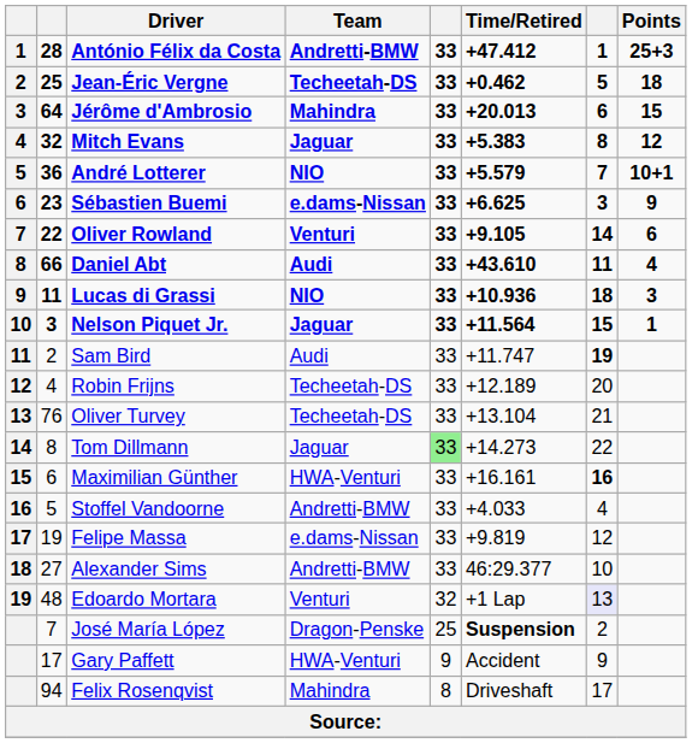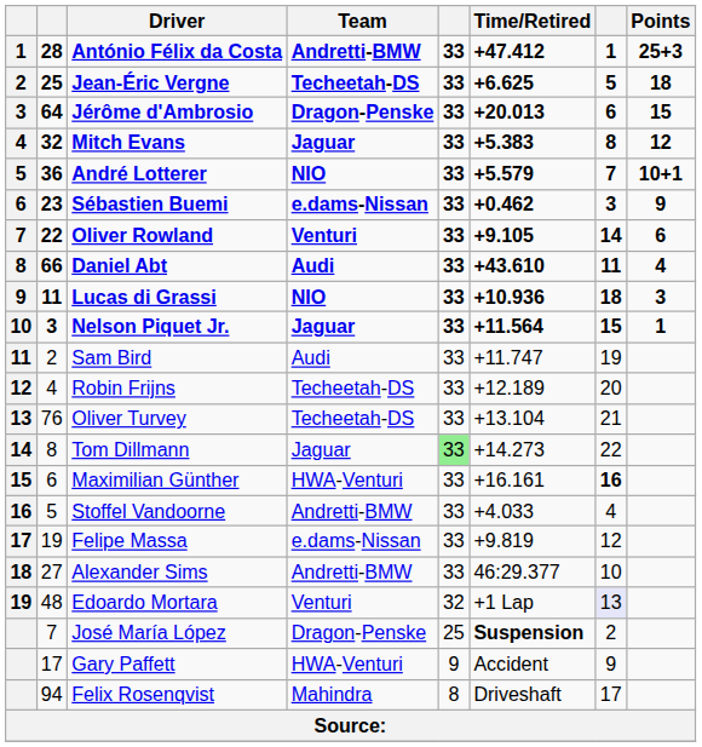 <table class="wikitable sortable" style="font-size: 85%">
 <tr>
 <th scope="col"></th>
 <th scope="col"></th>
 <th scope="col">Driver</th>
 <th scope="col">Team</th>
 <th scope="col"></th>
 <th scope="col" class="unsortable">Time/Retired</th>
 <th scope="col"></th>
 <th scope="col">Points</th>
 </tr>
 <tr style="font-weight:bold">
 <th scope="row">1</th>
 <td align="center">28</td>
 <td data-sort-value="FDC"> <a href='#'>António Félix da Costa</a></td>
 <td><a href='#'>Andretti</a>-<a href='#'>BMW</a></td>
 <td align="center">33</td>
 <td>+47.412</td>
 <td align="center">1</td>
 <td align="center">25+3</td>
 </tr>
 <tr style="font-weight:bold">
 <th scope="row">2</th>
 <td align="center">25</td>
 <td data-sort-value="VER"> <a href='#'>Jean-Éric Vergne</a></td>
 <td><a href='#'>Techeetah</a>-<a href='#'>DS</a></td>
 <td align="center">33</td>
-<td>+0.462</td>
+<td>+6.625</td>
 <td align="center">5</td>
 <td align="center">18</td>
 </tr>
 <tr style="font-weight:bold">
 <th scope="row">3</th>
 <td align="center">64</td>
 <td data-sort-value="DAM"> <a href='#'>Jérôme d'Ambrosio</a></td>
-<td><a href='#'>Mahindra</a></td>
+<td><a href='#'>Dragon</a>-<a href='#'>Penske</a></td>
 <td align="center">33</td>
 <td>+20.013</td>
 <td align="center">6</td>
 <td align="center">15</td>
 </tr>
 <tr style="font-weight:bold">
 <th scope="row">4</th>
 <td align="center">32</td>
 <td data-sort-value="EVA"> <a href='#'>Mitch Evans</a></td>
 <td><a href='#'>Jaguar</a></td>
 <td align="center">33</td>
 <td>+5.383</td>
 <td align="center">8</td>
 <td align="center">12</td>
 </tr>
 <tr style="font-weight:bold">
 <th scope="row">5</th>
 <td align="center">36</td>
 <td data-sort-value="LOT"> <a href='#'>André Lotterer</a></td>
 <td><a href='#'>NIO</a></td>
 <td align="center">33</td>
 <td>+5.579</td>
 <td align="center">7</td>
 <td align="center">10+1</td>
 </tr>
 <tr style="font-weight:bold">
 <th scope="row">6</th>
 <td align="center">23</td>
 <td data-sort-value="BUE"> <a href='#'>Sébastien Buemi</a></td>
 <td><a href='#'>e.dams</a>-<a href='#'>Nissan</a></td>
 <td align="center">33</td>
-<td>+6.625</td>
+<td>+0.462</td>
 <td align="center">3</td>
 <td align="center">9</td>
 </tr>
 <tr style="font-weight:bold">
 <th scope="row">7</th>
 <td align="center">22</td>
 <td data-sort-value="ROW"> <a href='#'>Oliver Rowland</a></td>
 <td><a href='#'>Venturi</a></td>
 <td align="center">33</td>
 <td>+9.105</td>
 <td align="center">14</td>
 <td align="center">6</td>
 </tr>
 <tr style="font-weight:bold">
 <th scope="row">8</th>
 <td align="center">66</td>
 <td data-sort-value="ABT"> <a href='#'>Daniel Abt</a></td>
 <td><a href='#'>Audi</a></td>
 <td align="center">33</td>
 <td>+43.610</td>
 <td align="center">11</td>
 <td align="center">4</td>
 </tr>
 <tr style="font-weight:bold">
 <th scope="row">9</th>
 <td align="center">11</td>
 <td data-sort-value="DIG"> <a href='#'>Lucas di Grassi</a></td>
 <td><a href='#'>NIO</a></td>
 <td align="center">33</td>
 <td>+10.936</td>
 <td align="center">18</td>
 <td align="center">3</td>
 </tr>
 <tr style="font-weight:bold">
 <th scope="row">10</th>
 <td align="center">3</td>
 <td data-sort-value="PIQ"> <a href='#'>Nelson Piquet Jr.</a></td>
 <td><a href='#'>Jaguar</a></td>
 <td align="center">33</td>
 <td>+11.564</td>
 <td align="center">15</td>
 <td align="center">1</td>
 </tr>
 <tr>
 <th scope="row"><strong>11</strong></th>
 <td align="center">2</td>
 <td data-sort-value="BIR"> <a href='#'>Sam Bird</a></td>
 <td><a href='#'>Audi</a></td>
 <td align="center">33</td>
 <td>+11.747</td>
-<td align="center"><strong>19</strong></td>
+<td align="center">19</td>
 <td></td>
 </tr>
 <tr>
 <th scope="row"><strong>12</strong></th>
 <td align="center">4</td>
 <td data-sort-value="FRI"> <a href='#'>Robin Frijns</a></td>
 <td><a href='#'>Techeetah</a>-<a href='#'>DS</a></td>
 <td align="center">33</td>
 <td>+12.189</td>
 <td align="center">20</td>
 <td></td>
 </tr>
 <tr>
 <th scope="row"><strong>13</strong></th>
 <td align="center">76</td>
 <td data-sort-value="TUR"> <a href='#'>Oliver Turvey</a></td>
 <td><a href='#'>Techeetah</a>-<a href='#'>DS</a></td>
 <td align="center">33</td>
 <td>+13.104</td>
 <td align="center">21</td>
 <td></td>
 </tr>
 <tr>
 <th scope="row"><strong>14</strong></th>
 <td align="center">8</td>
 <td data-sort-value="DIL"> <a href='#'>Tom Dillmann</a></td>
 <td><a href='#'>Jaguar</a></td>
 <td align="center" style="background: lightgreen;">33</td>
 <td>+14.273</td>
 <td align="center">22</td>
 <td></td>
 </tr>
 <tr>
 <th scope="row"><strong>15</strong></th>
 <td align="center">6</td>
 <td data-sort-value="GUN"> <a href='#'>Maximilian Günther</a></td>
 <td><a href='#'>HWA</a>-<a href='#'>Venturi</a></td>
 <td align="center">33</td>
 <td>+16.161</td>
 <td align="center"><strong>16</strong></td>
 <td></td>
 </tr>
 <tr>
 <th scope="row"><strong>16</strong></th>
 <td align="center">5</td>
 <td data-sort-value="VAN"> <a href='#'>Stoffel Vandoorne</a></td>
 <td><a href='#'>Andretti</a>-<a href='#'>BMW</a></td>
 <td align="center">33</td>
 <td>+4.033</td>
 <td align="center">4</td>
 <td></td>
 </tr>
 <tr>
 <th scope="row"><strong>17</strong></th>
 <td align="center">19</td>
 <td data-sort-value="MAS"> <a href='#'>Felipe Massa</a></td>
 <td><a href='#'>e.dams</a>-<a href='#'>Nissan</a></td>
 <td align="center">33</td>
 <td>+9.819</td>
 <td align="center">12</td>
 <td></td>
 </tr>
 <tr>
 <th scope="row"><strong>18</strong></th>
 <td align="center">27</td>
 <td data-sort-value="SIM"> <a href='#'>Alexander Sims</a></td>
 <td><a href='#'>Andretti</a>-<a href='#'>BMW</a></td>
 <td align="center">33</td>
 <td>46:29.377</td>
 <td align="center">10</td>
 <td></td>
 </tr>
 <tr>
 <th scope="row"><strong>19</strong></th>
 <td align="center">48</td>
 <td data-sort-value="MOR"> <a href='#'>Edoardo Mortara</a></td>
 <td><a href='#'>Venturi</a></td>
 <td align="center">32</td>
 <td>+1 Lap</td>
 <td align="center" style="background: lavender;">13</td>
 <td></td>
 </tr>
 <tr>
 <th scope="row" data-sort-value="20"><strong></strong></th>
 <td align="center">7</td>
 <td data-sort-value="LOP"> <a href='#'>José María López</a></td>
 <td><a href='#'>Dragon</a>-<a href='#'>Penske</a></td>
 <td align="center">25</td>
 <td><strong>Suspension</strong></td>
 <td align="center">2</td>
 <td></td>
 </tr>
 <tr>
 <th scope="row" data-sort-value="21"><strong></strong></th>
 <td align="center">17</td>
 <td data-sort-value="PAF"> <a href='#'>Gary Paffett</a></td>
 <td><a href='#'>HWA</a>-<a href='#'>Venturi</a></td>
 <td align="center">9</td>
 <td>Accident</td>
 <td align="center">9</td>
 <td></td>
 </tr>
 <tr>
 <th scope="row" data-sort-value="22"><strong></strong></th>
 <td align="center">94</td>
 <td data-sort-value="ROS"> <a href='#'>Felix Rosenqvist</a></td>
 <td><a href='#'>Mahindra</a></td>
 <td align="center">8</td>
 <td>Driveshaft</td>
 <td align="center">17</td>
 <td></td>
 </tr>
 <tr>
 <th colspan="8">Source:</th>
 </tr>
 <tr>
 </tr>
 </table>
